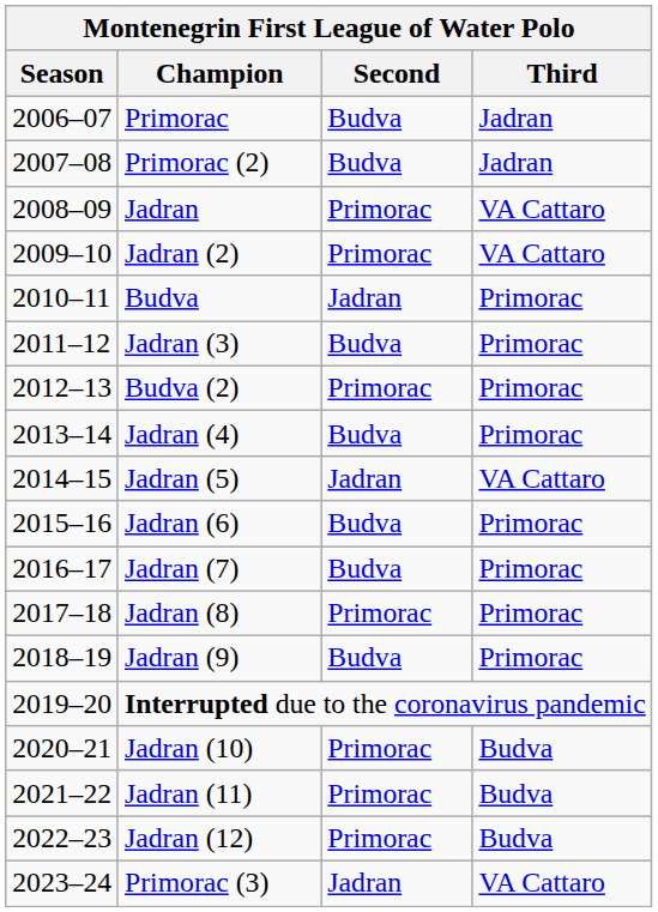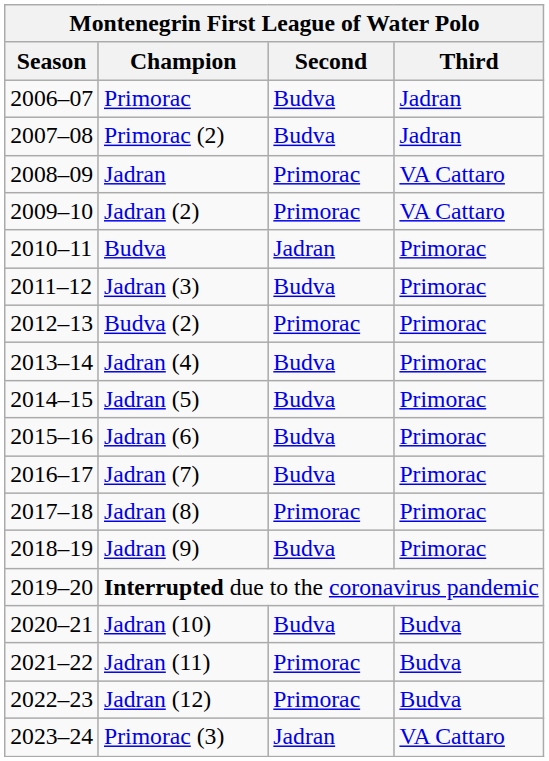 <table class="wikitable">
 <tr>
 <th colspan="5">Montenegrin First League of Water Polo</th>
 </tr>
 <tr>
 <th>Season</th>
 <th>Champion</th>
 <th>Second</th>
 <th>Third</th>
 </tr>
 <tr>
 <td>2006–07</td>
 <td> <a href='#'>Primorac</a></td>
 <td> <a href='#'>Budva</a></td>
 <td> <a href='#'>Jadran</a></td>
 </tr>
 <tr>
 <td>2007–08</td>
 <td> <a href='#'>Primorac</a> (2)</td>
 <td> <a href='#'>Budva</a></td>
 <td> <a href='#'>Jadran</a></td>
 </tr>
 <tr>
 <td>2008–09</td>
 <td> <a href='#'>Jadran</a></td>
 <td> <a href='#'>Primorac</a></td>
 <td> <a href='#'>VA Cattaro</a></td>
 </tr>
 <tr>
 <td>2009–10</td>
 <td> <a href='#'>Jadran</a> (2)</td>
 <td> <a href='#'>Primorac</a></td>
 <td> <a href='#'>VA Cattaro</a></td>
 </tr>
 <tr>
 <td>2010–11</td>
 <td> <a href='#'>Budva</a></td>
 <td> <a href='#'>Jadran</a></td>
 <td> <a href='#'>Primorac</a></td>
 </tr>
 <tr>
 <td>2011–12</td>
 <td> <a href='#'>Jadran</a> (3)</td>
 <td> <a href='#'>Budva</a></td>
 <td> <a href='#'>Primorac</a></td>
 </tr>
 <tr>
 <td>2012–13</td>
 <td> <a href='#'>Budva</a> (2)</td>
 <td> <a href='#'>Primorac</a></td>
 <td> <a href='#'>Primorac</a></td>
 </tr>
 <tr>
 <td>2013–14</td>
 <td> <a href='#'>Jadran</a> (4)</td>
 <td> <a href='#'>Budva</a></td>
 <td> <a href='#'>Primorac</a></td>
 </tr>
 <tr>
 <td>2014–15</td>
 <td> <a href='#'>Jadran</a> (5)</td>
-<td> <a href='#'>Jadran</a></td>
-<td> <a href='#'>VA Cattaro</a></td>
+<td> <a href='#'>Budva</a></td>
+<td> <a href='#'>Primorac</a></td>
 </tr>
 <tr>
 <td>2015–16</td>
 <td> <a href='#'>Jadran</a> (6)</td>
 <td> <a href='#'>Budva</a></td>
 <td> <a href='#'>Primorac</a></td>
 </tr>
 <tr>
 <td>2016–17</td>
 <td> <a href='#'>Jadran</a> (7)</td>
 <td> <a href='#'>Budva</a></td>
 <td> <a href='#'>Primorac</a></td>
 </tr>
 <tr>
 <td>2017–18</td>
 <td> <a href='#'>Jadran</a> (8)</td>
 <td> <a href='#'>Primorac</a></td>
 <td> <a href='#'>Primorac</a></td>
 </tr>
 <tr>
 <td>2018–19</td>
 <td> <a href='#'>Jadran</a> (9)</td>
 <td> <a href='#'>Budva</a></td>
 <td> <a href='#'>Primorac</a></td>
 </tr>
 <tr>
 <td>2019–20</td>
 <td colspan=3><strong>Interrupted</strong> due to the <a href='#'>coronavirus pandemic</a></td>
 </tr>
 <tr>
 <td>2020–21</td>
 <td> <a href='#'>Jadran</a> (10)</td>
-<td> <a href='#'>Primorac</a></td>
+<td> <a href='#'>Budva</a></td>
 <td> <a href='#'>Budva</a></td>
 </tr>
 <tr>
 <td>2021–22</td>
 <td> <a href='#'>Jadran</a> (11)</td>
 <td> <a href='#'>Primorac</a></td>
 <td> <a href='#'>Budva</a></td>
 </tr>
 <tr>
 <td>2022–23</td>
 <td> <a href='#'>Jadran</a> (12)</td>
 <td> <a href='#'>Primorac</a></td>
 <td> <a href='#'>Budva</a></td>
 </tr>
 <tr>
 <td>2023–24</td>
 <td> <a href='#'>Primorac</a> (3)</td>
 <td> <a href='#'>Jadran</a></td>
 <td> <a href='#'>VA Cattaro</a></td>
 </tr>
 </table>
